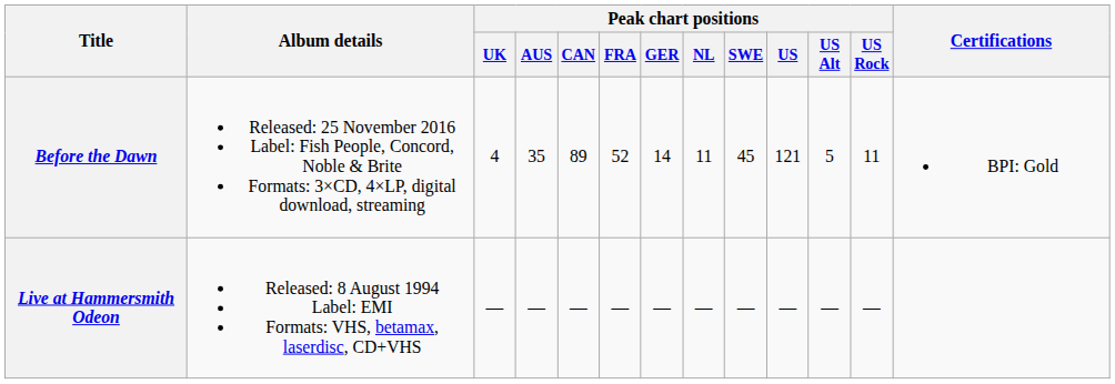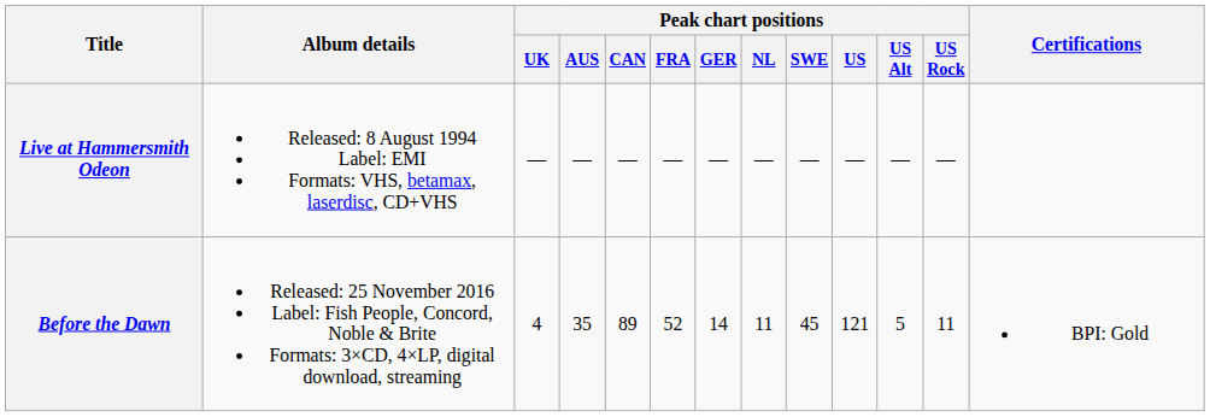 <table class="wikitable plainrowheaders" style="text-align:center; border:1">
 <tr>
 <th scope="col" rowspan="2" style="width:10em;">Title</th>
 <th scope="col" rowspan="2" style="width:16em;">Album details</th>
 <th scope="col" colspan="10">Peak chart positions</th>
 <th scope="col" rowspan="2" style="width:12em;"><a href='#'>Certifications</a></th>
 </tr>
 <tr>
 <th scope="col" style="width:2.2em;font-size:90%;"><a href='#'>UK</a><br></th>
 <th scope="col" style="width:2.2em;font-size:90%;"><a href='#'>AUS</a><br></th>
 <th scope="col" style="width:2.2em;font-size:90%;"><a href='#'>CAN</a><br></th>
 <th scope="col" style="width:2.2em;font-size:90%;"><a href='#'>FRA</a><br></th>
 <th scope="col" style="width:2.2em;font-size:90%;"><a href='#'>GER</a><br></th>
 <th scope="col" style="width:2.2em;font-size:90%;"><a href='#'>NL</a><br></th>
 <th scope="col" style="width:2.2em;font-size:90%;"><a href='#'>SWE</a><br></th>
 <th scope="col" style="width:2.2em;font-size:90%;"><a href='#'>US</a><br></th>
 <th scope="col" style="width:2.2em;font-size:90%;"><a href='#'>US<br>Alt</a><br></th>
 <th scope="col" style="width:2.2em;font-size:90%;"><a href='#'>US<br>Rock</a><br></th>
 </tr>
 <tr>
+<th scope="row"><em><a href='#'>Live at Hammersmith Odeon</a></em></th>
+<td><br><ul><li>Released: 8 August 1994</li><li>Label: EMI</li><li>Formats: VHS, <a href='#'>betamax</a>, <a href='#'>laserdisc</a>, CD+VHS</li></ul></td>
+<td>—</td>
+<td>—</td>
+<td>—</td>
+<td>—</td>
+<td>—</td>
+<td>—</td>
+<td>—</td>
+<td>—</td>
+<td>—</td>
+<td>—</td>
+<td></td>
+</tr>
+<tr>
 <th scope="row"><em><a href='#'>Before the Dawn</a></em></th>
 <td><br><ul><li>Released: 25 November 2016</li><li>Label: Fish People, Concord, Noble & Brite</li><li>Formats: 3×CD, 4×LP, digital download, streaming</li></ul></td>
 <td>4</td>
 <td>35</td>
 <td>89</td>
 <td>52</td>
 <td>14</td>
 <td>11</td>
 <td>45</td>
 <td>121</td>
 <td>5</td>
 <td>11</td>
 <td><br><ul><li>BPI: Gold</li></ul></td>
 </tr>
-<tr>
-<th scope="row"><em><a href='#'>Live at Hammersmith Odeon</a></em></th>
-<td><br><ul><li>Released: 8 August 1994</li><li>Label: EMI</li><li>Formats: VHS, <a href='#'>betamax</a>, <a href='#'>laserdisc</a>, CD+VHS</li></ul></td>
-<td>—</td>
-<td>—</td>
-<td>—</td>
-<td>—</td>
-<td>—</td>
-<td>—</td>
-<td>—</td>
-<td>—</td>
-<td>—</td>
-<td>—</td>
-<td></td>
-</tr>
 </table>
